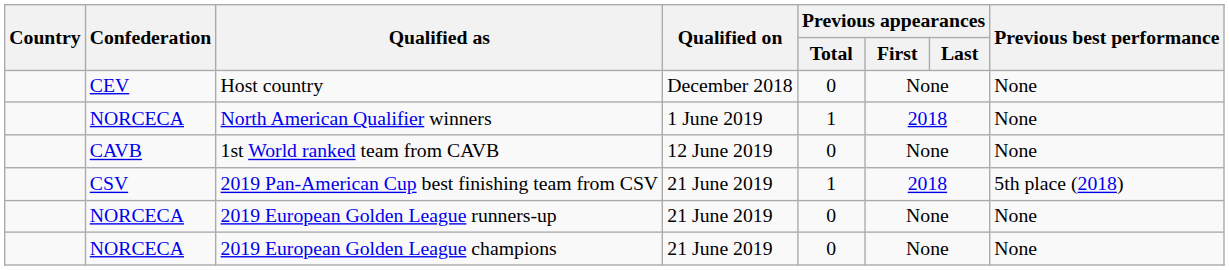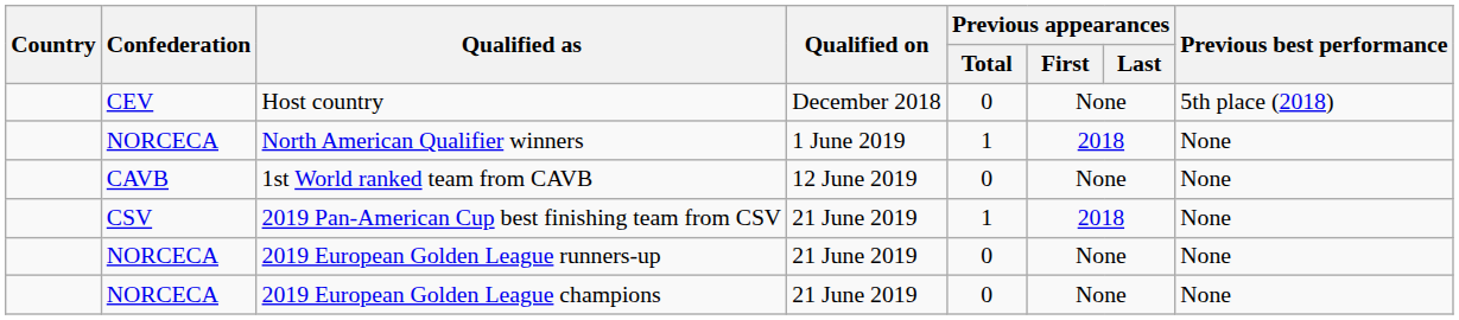 <table class="wikitable sortable" style="font-size:90%">
 <tr>
 <th rowspan=2>Country</th>
 <th rowspan=2>Confederation</th>
 <th rowspan=2>Qualified as</th>
 <th rowspan=2>Qualified on</th>
 <th colspan=3>Previous appearances</th>
 <th rowspan=2>Previous best performance</th>
 </tr>
 <tr>
 <th>Total</th>
 <th>First</th>
 <th>Last</th>
 </tr>
 <tr>
 <td></td>
 <td><a href='#'>CEV</a></td>
 <td> Host country</td>
 <td> December 2018</td>
 <td style="text-align:center">0</td>
 <td colspan=2 style="text-align:center">None</td>
-<td>None</td>
+<td>5th place (<a href='#'>2018</a>)</td>
 </tr>
 <tr>
 <td></td>
 <td><a href='#'>NORCECA</a></td>
 <td> <a href='#'>North American Qualifier</a> winners</td>
 <td> 1 June 2019</td>
 <td style="text-align:center">1</td>
 <td colspan=2 style="text-align:center"><a href='#'>2018</a></td>
 <td>None</td>
 </tr>
 <tr>
 <td></td>
 <td><a href='#'>CAVB</a></td>
 <td> 1st <a href='#'>World ranked</a> team from CAVB</td>
 <td> 12 June 2019</td>
 <td style="text-align:center">0</td>
 <td colspan=2 style="text-align:center">None</td>
 <td>None</td>
 </tr>
 <tr>
 <td></td>
 <td><a href='#'>CSV</a></td>
 <td> <a href='#'>2019 Pan-American Cup</a> best finishing team from CSV</td>
 <td> 21 June 2019</td>
 <td style="text-align:center">1</td>
 <td colspan=2 style="text-align:center"><a href='#'>2018</a></td>
-<td>5th place (<a href='#'>2018</a>)</td>
+<td>None</td>
 </tr>
 <tr>
 <td></td>
 <td><a href='#'>NORCECA</a></td>
 <td> <a href='#'>2019 European Golden League</a> runners-up</td>
 <td> 21 June 2019</td>
 <td style="text-align:center">0</td>
 <td colspan=2 style="text-align:center">None</td>
 <td>None</td>
 </tr>
 <tr>
 <td></td>
 <td><a href='#'>NORCECA</a></td>
 <td> <a href='#'>2019 European Golden League</a> champions</td>
 <td> 21 June 2019</td>
 <td style="text-align:center">0</td>
 <td colspan=2 style="text-align:center">None</td>
 <td>None</td>
 </tr>
 </table>
